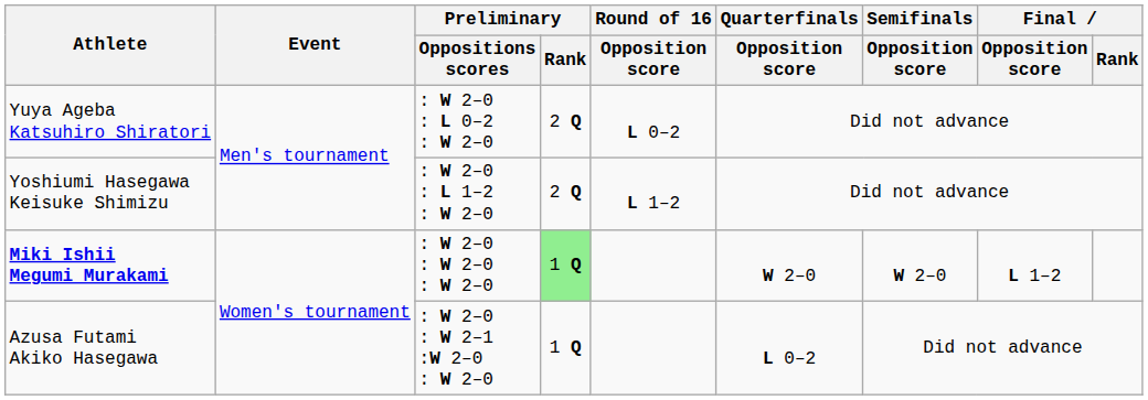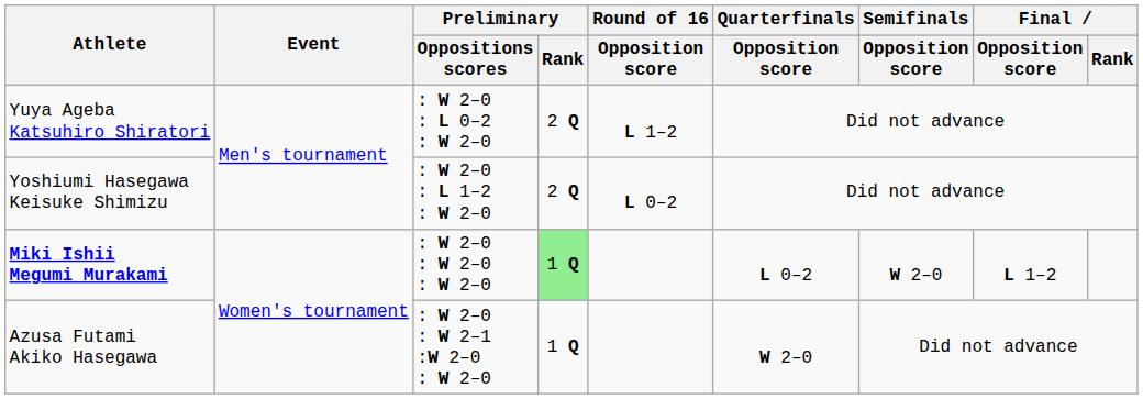 <table class=wikitable style="font-size:90%; text-align:center;">
 <tr>
 <th rowspan=2>Athlete</th>
 <th rowspan=2>Event</th>
 <th colspan=2>Preliminary</th>
 <th>Round of 16</th>
 <th>Quarterfinals</th>
 <th>Semifinals</th>
 <th colspan=2>Final / </th>
 </tr>
 <tr>
 <th>Oppositions<br> scores</th>
 <th>Rank</th>
 <th>Opposition<br> score</th>
 <th>Opposition<br> score</th>
 <th>Opposition<br> score</th>
 <th>Opposition<br> score</th>
 <th>Rank</th>
 </tr>
 <tr>
 <td style="text-align:left">Yuya Ageba<br><a href='#'>Katsuhiro Shiratori</a></td>
 <td style="text-align:left" rowspan=2><a href='#'>Men's tournament</a></td>
 <td style="text-align:left">: <strong>W</strong> 2–0<br>: <strong>L</strong> 0–2<br>: <strong>W</strong> 2–0</td>
 <td>2 <strong>Q</strong></td>
-<td><br> <strong>L</strong> 0–2</td>
+<td><br> <strong>L</strong> 1–2</td>
 <td colspan=4>Did not advance</td>
 </tr>
 <tr>
 <td style="text-align:left">Yoshiumi Hasegawa<br>Keisuke Shimizu</td>
 <td style="text-align:left">: <strong>W</strong> 2–0<br>: <strong>L</strong> 1–2<br>: <strong>W</strong> 2–0</td>
 <td>2 <strong>Q</strong></td>
-<td><br> <strong>L</strong> 1–2</td>
+<td><br> <strong>L</strong> 0–2</td>
 <td colspan=4>Did not advance</td>
 </tr>
 <tr>
 <td style="text-align:left"><strong><a href='#'>Miki Ishii</a><br><a href='#'>Megumi Murakami</a></strong></td>
 <td style="text-align:left" rowspan=2><a href='#'>Women's tournament</a></td>
 <td style="text-align:left">: <strong>W</strong> 2–0<br>: <strong>W</strong> 2–0<br>: <strong>W</strong> 2–0</td>
 <td style="background: lightgreen;">1 <strong>Q</strong></td>
 <td></td>
-<td><br> <strong>W</strong> 2–0</td>
+<td><br> <strong>L</strong> 0–2</td>
 <td><br> <strong>W</strong> 2–0</td>
 <td><br> <strong>L</strong> 1–2</td>
 <td></td>
 </tr>
 <tr>
 <td style="text-align:left">Azusa Futami<br>Akiko Hasegawa</td>
 <td style="text-align:left">: <strong>W</strong> 2–0<br>: <strong>W</strong> 2–1<br>:<strong>W</strong> 2–0<br>: <strong>W</strong> 2–0</td>
 <td>1 <strong>Q</strong></td>
 <td></td>
-<td><br> <strong>L</strong> 0–2</td>
+<td><br> <strong>W</strong> 2–0</td>
 <td colspan=3>Did not advance</td>
 </tr>
 </table>
